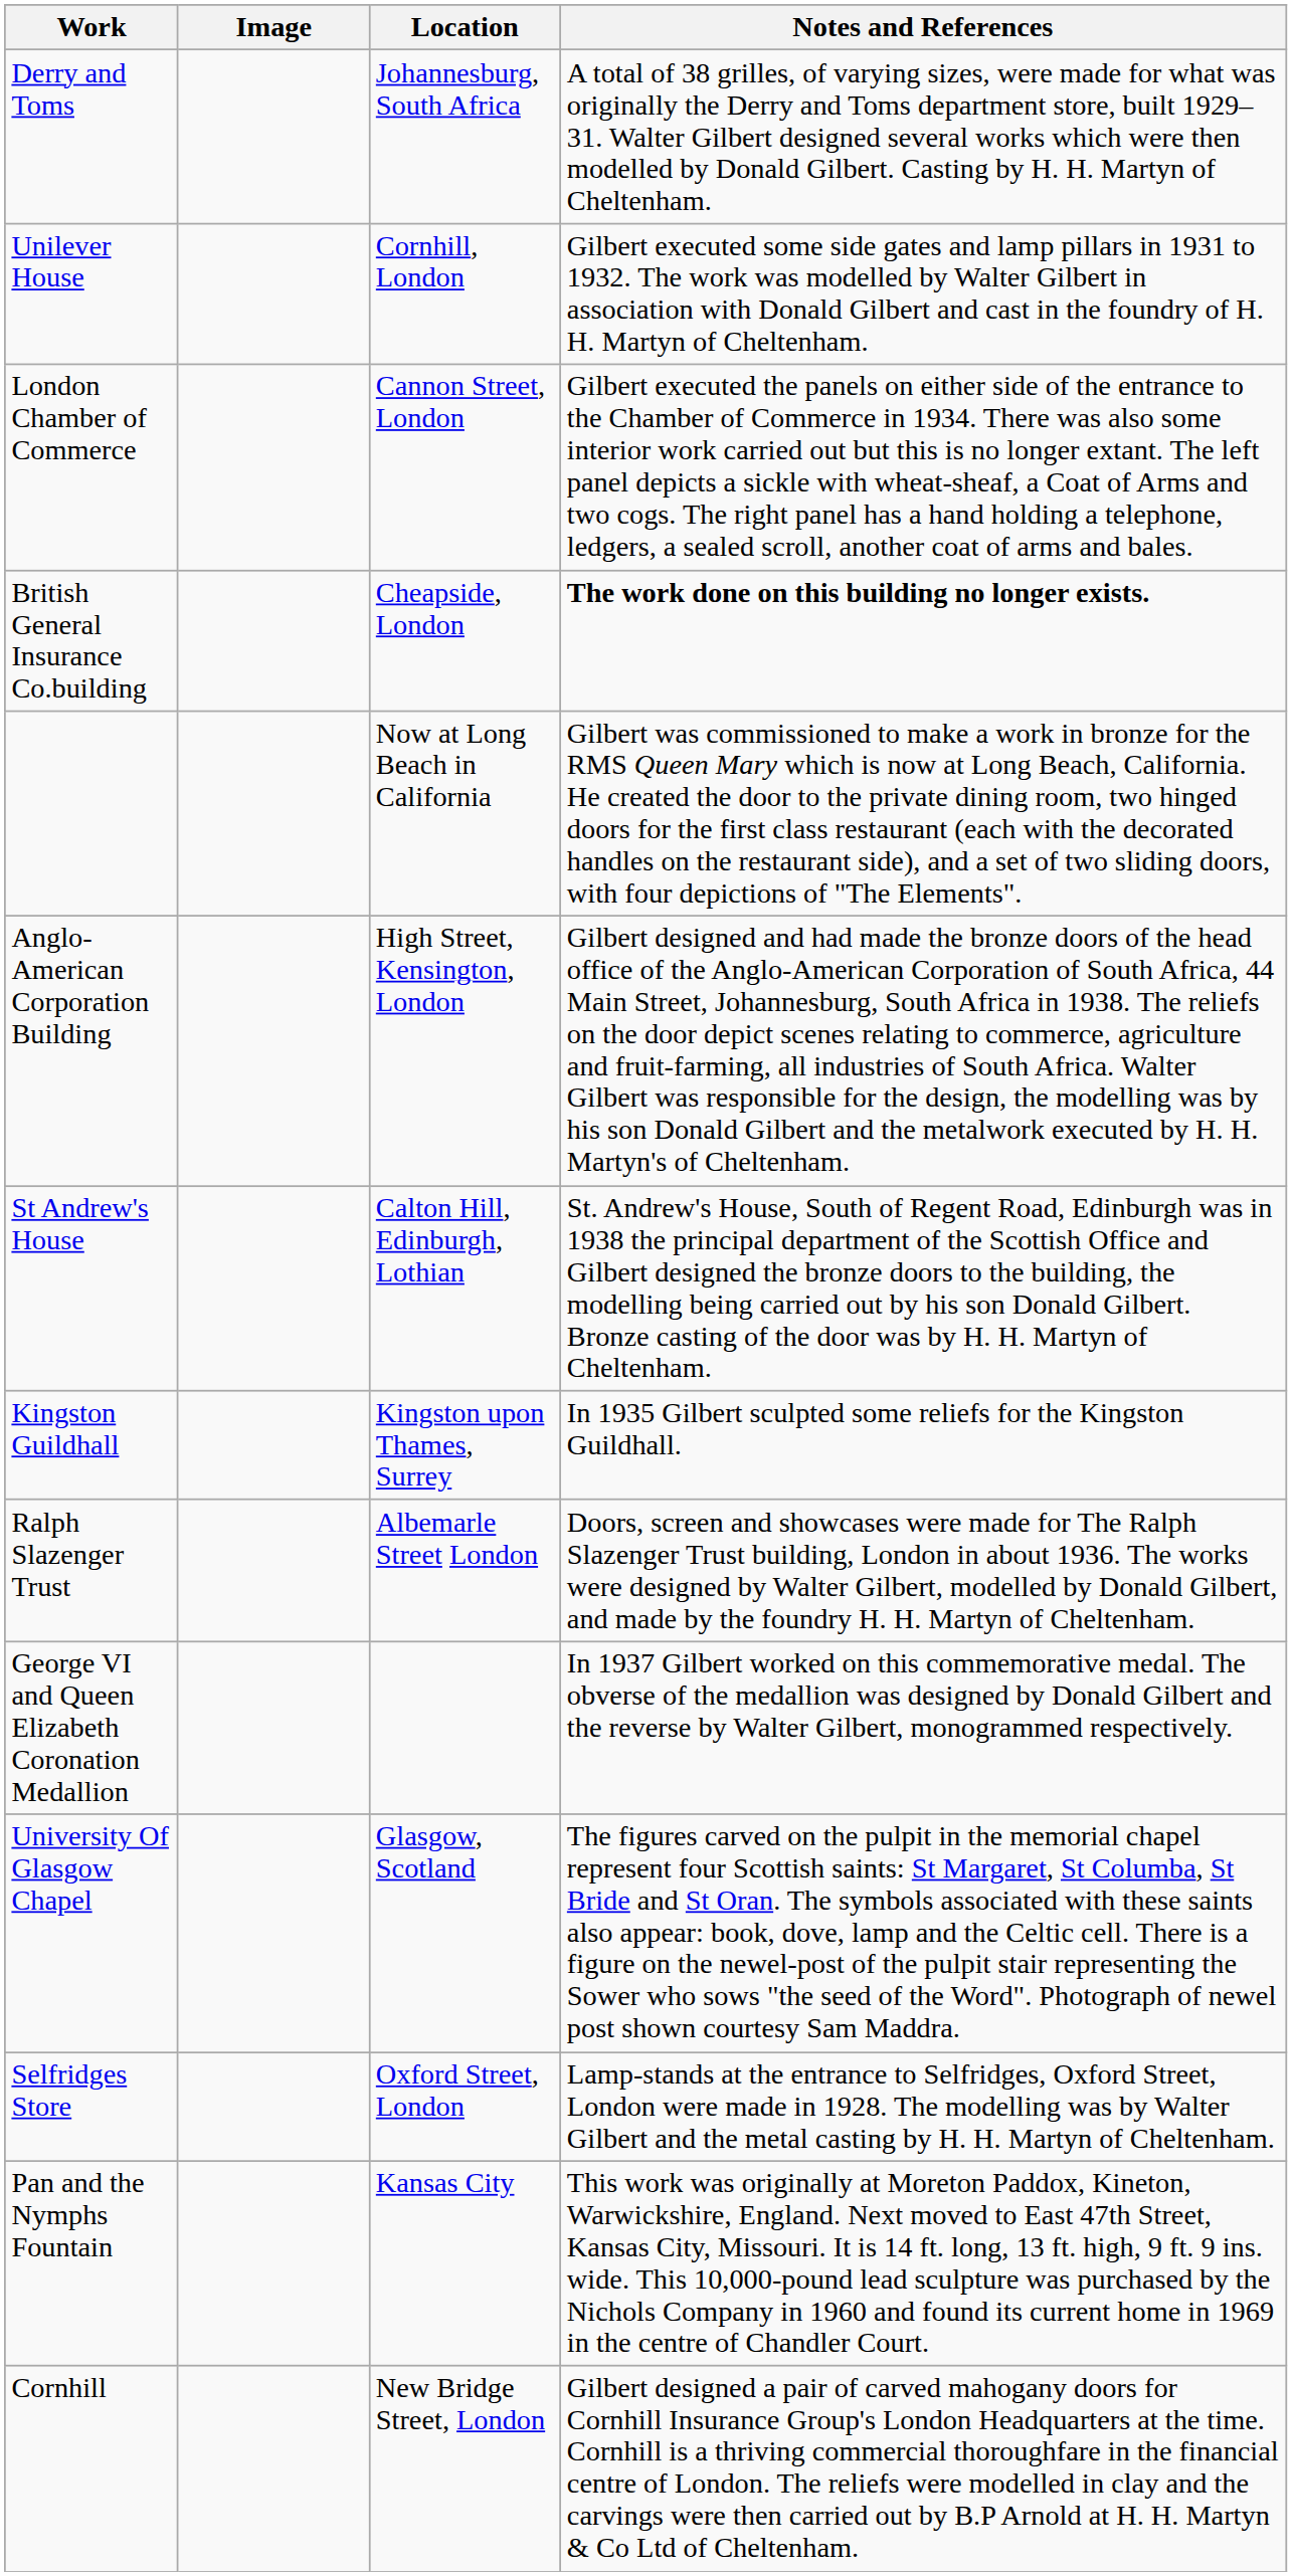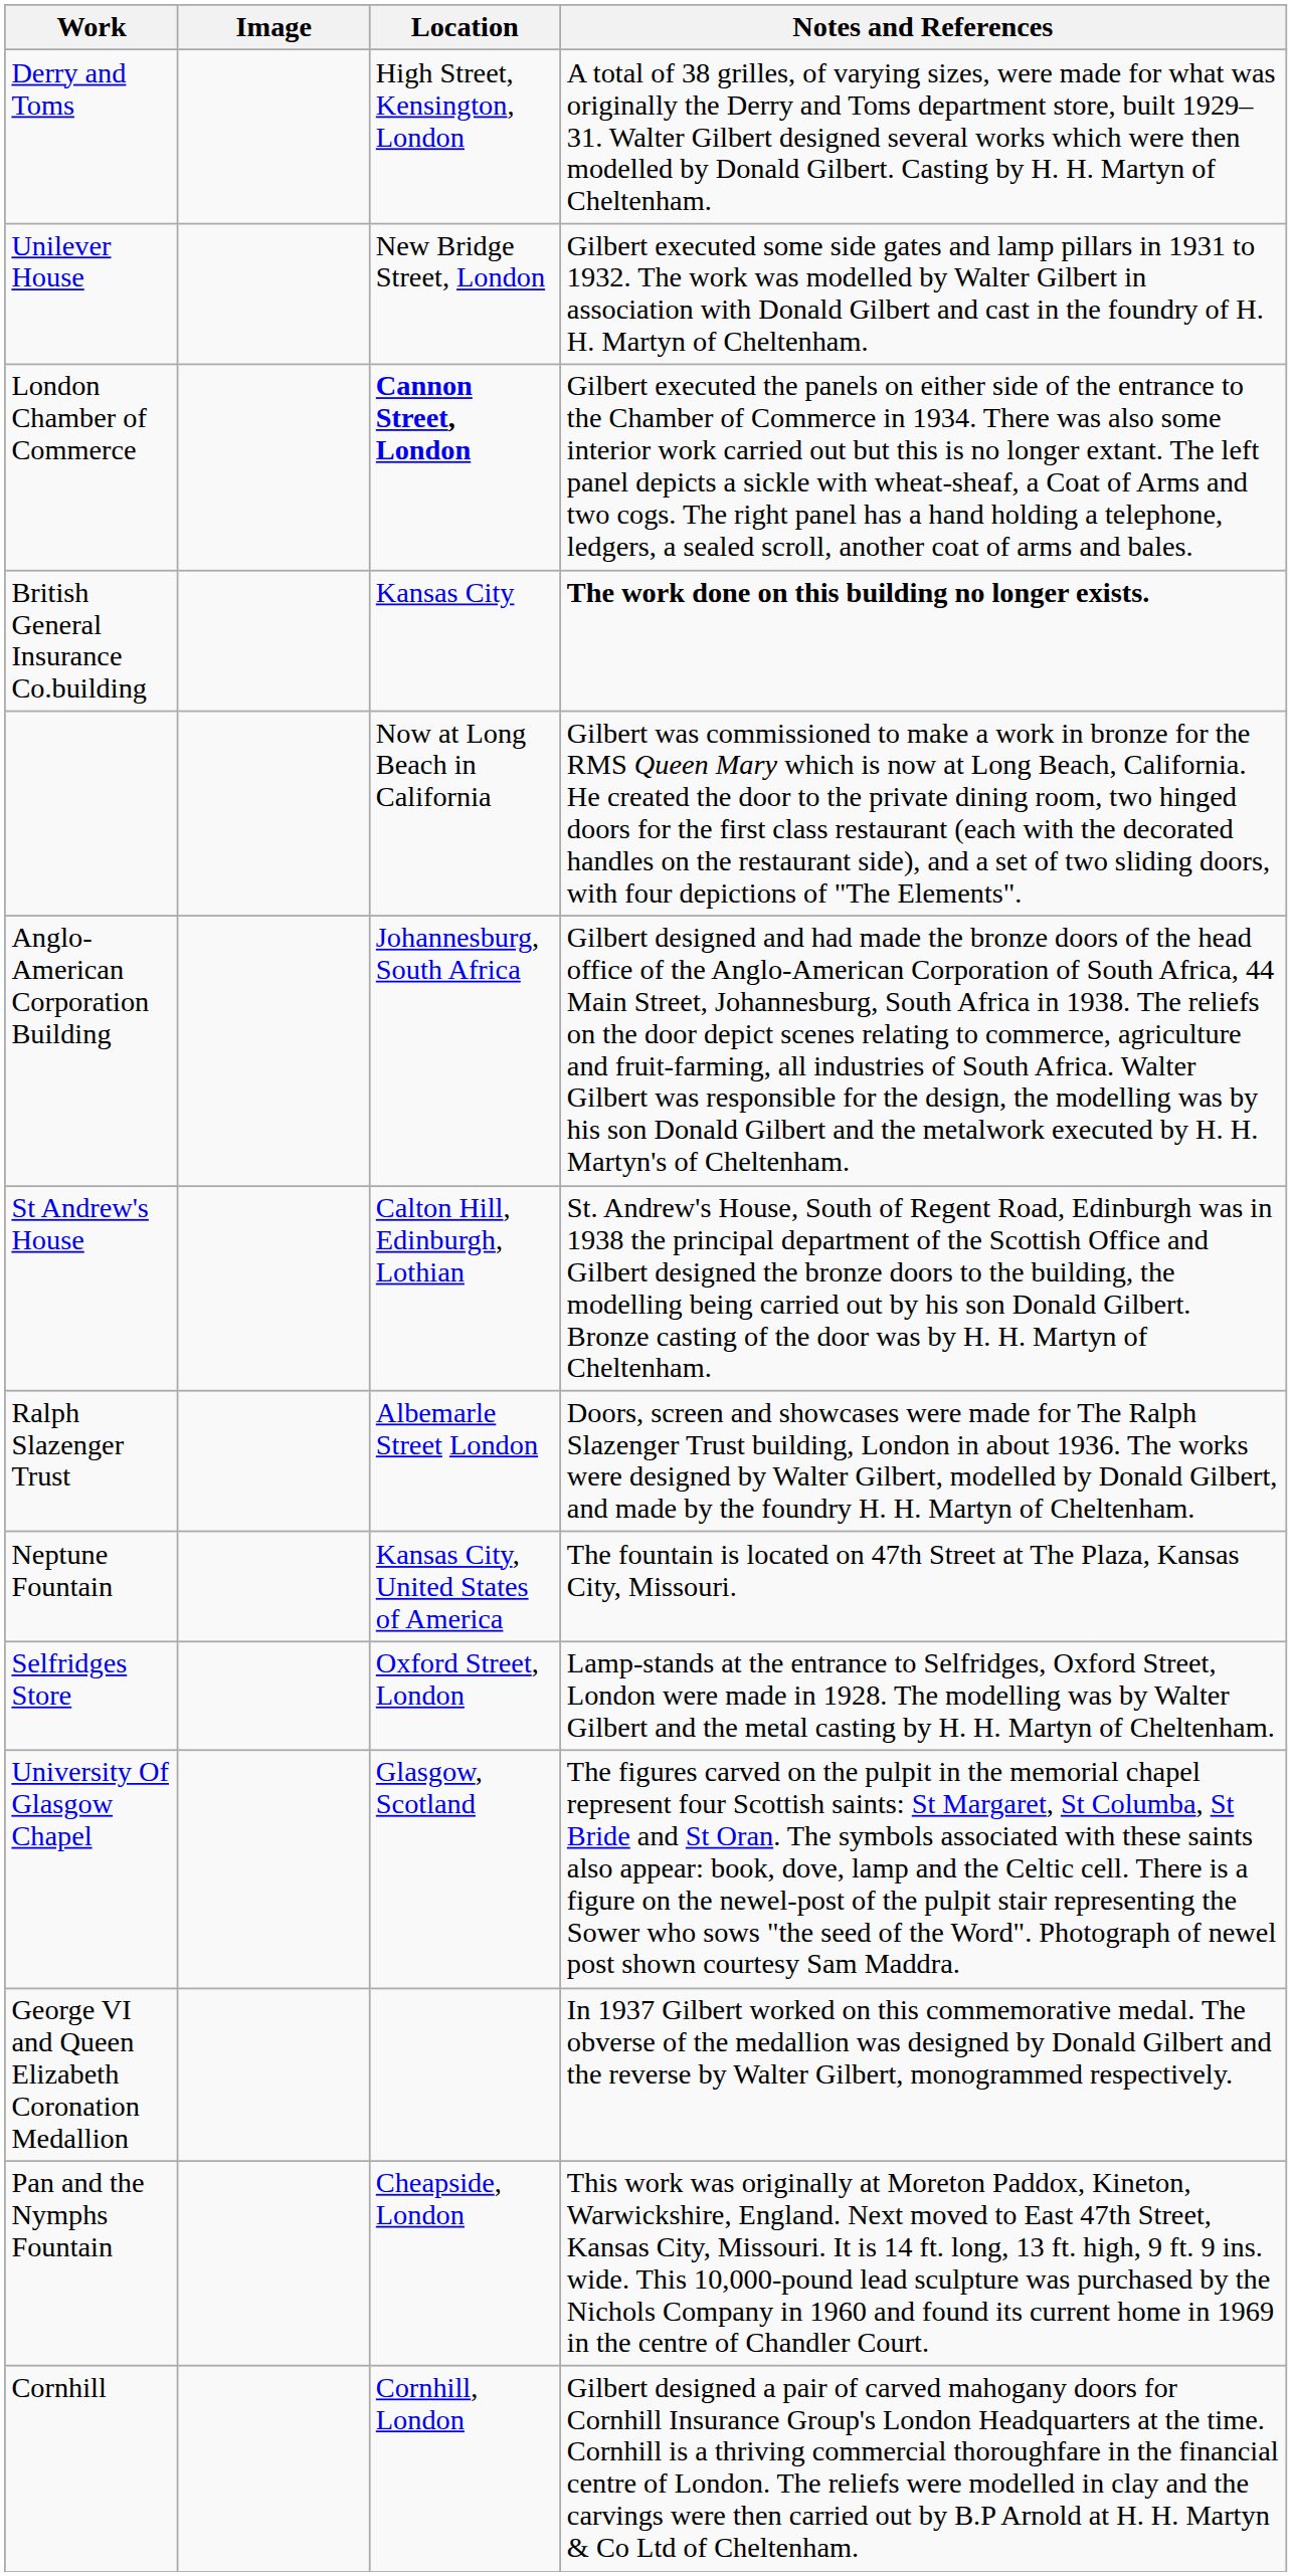 <table class="wikitable sortable">
 <tr>
 <th style="width:90px">Work</th>
 <th style="width:100px">Image</th>
 <th style="width:100px">Location</th>
 <th style="width:400px" class="unsortable">Notes and References</th>
 </tr>
 <tr valign="top">
 <td><a href='#'>Derry and Toms</a></td>
 <td></td>
-<td><a href='#'>Johannesburg</a>, <a href='#'>South Africa</a></td>
+<td>High Street, <a href='#'>Kensington</a>, <a href='#'>London</a></td>
 <td>A total of 38 grilles, of varying sizes, were made for what was originally the Derry and Toms department store, built 1929–31. Walter Gilbert designed several works which were then modelled by Donald Gilbert. Casting by H. H. Martyn of Cheltenham.</td>
 </tr>
 <tr valign="top">
 <td><a href='#'>Unilever House</a></td>
 <td></td>
-<td><a href='#'>Cornhill</a>, <a href='#'>London</a></td>
+<td>New Bridge Street, <a href='#'>London</a></td>
 <td>Gilbert executed some side gates and lamp pillars in 1931 to 1932. The work was modelled by Walter Gilbert in association with Donald Gilbert and cast in the foundry of H. H. Martyn of Cheltenham.</td>
 </tr>
 <tr valign="top">
 <td>London Chamber of Commerce</td>
 <td></td>
-<td><a href='#'>Cannon Street</a>, <a href='#'>London</a></td>
+<td><strong><a href='#'>Cannon Street</a>, <a href='#'>London</a></strong></td>
 <td>Gilbert executed the panels on either side of the entrance to the Chamber of Commerce in 1934. There was also some interior work carried out but this is no longer extant. The left panel depicts a sickle with wheat-sheaf, a Coat of Arms and two cogs. The right panel has a hand holding a telephone, ledgers, a sealed scroll, another coat of arms and bales.</td>
 </tr>
 <tr valign="top">
 <td>British General Insurance Co.building</td>
 <td></td>
-<td><a href='#'>Cheapside</a>, <a href='#'>London</a></td>
+<td><a href='#'>Kansas City</a></td>
 <td><strong>The work done on this building no longer exists.</strong></td>
 </tr>
 <tr valign="top">
 <td></td>
 <td></td>
 <td>Now at Long Beach in California</td>
 <td>Gilbert was commissioned to make a work in bronze for the RMS <em>Queen Mary</em> which is now at Long Beach, California. He created the door to the private dining room, two hinged doors for the first class restaurant (each with the decorated handles on the restaurant side), and a set of two sliding doors, with four depictions of "The Elements".</td>
 </tr>
 <tr valign="top">
 <td>Anglo-American Corporation Building</td>
 <td></td>
-<td>High Street, <a href='#'>Kensington</a>, <a href='#'>London</a></td>
+<td><a href='#'>Johannesburg</a>, <a href='#'>South Africa</a></td>
 <td>Gilbert designed and had made the bronze doors of the head office of the Anglo-American Corporation of South Africa, 44 Main Street, Johannesburg, South Africa in 1938.  The reliefs on the door depict scenes relating to commerce, agriculture and fruit-farming, all industries of South Africa. Walter Gilbert was responsible for the design, the modelling was by his son Donald Gilbert and the metalwork executed by H. H. Martyn's of Cheltenham.</td>
 </tr>
 <tr valign="top">
 <td><a href='#'>St Andrew's House</a></td>
 <td></td>
 <td><a href='#'>Calton Hill</a>, <a href='#'>Edinburgh</a>, <a href='#'>Lothian</a></td>
 <td>St. Andrew's House, South of Regent Road, Edinburgh was in 1938 the principal department of the Scottish Office and Gilbert designed the bronze doors to the building, the  modelling being  carried out by his son Donald Gilbert. Bronze casting of the door was by H. H. Martyn of Cheltenham.</td>
 </tr>
 <tr valign="top">
-<td><a href='#'>Kingston Guildhall</a></td>
-<td></td>
-<td><a href='#'>Kingston upon Thames</a>, <a href='#'>Surrey</a></td>
-<td>In 1935 Gilbert sculpted some reliefs for the Kingston Guildhall.</td>
-</tr>
-<tr valign="top">
 <td>Ralph Slazenger Trust</td>
 <td></td>
 <td><a href='#'>Albemarle Street</a> <a href='#'>London</a></td>
 <td>Doors, screen and showcases were made for The Ralph Slazenger Trust building, London in about 1936. The works were designed by Walter Gilbert, modelled by Donald Gilbert, and made by the foundry H. H. Martyn of Cheltenham.</td>
+</tr>
+<tr valign="top">
+<td>Neptune Fountain</td>
+<td></td>
+<td><a href='#'>Kansas City</a>, <a href='#'>United States of America</a></td>
+<td>The fountain is located on 47th Street at The Plaza, Kansas City, Missouri.</td>
+</tr>
+<tr valign="top">
+<td><a href='#'>Selfridges Store</a></td>
+<td></td>
+<td><a href='#'>Oxford Street</a>, <a href='#'>London</a></td>
+<td>Lamp-stands at the entrance to Selfridges, Oxford Street, London were made in 1928. The modelling was by Walter Gilbert and the metal casting by H. H. Martyn of Cheltenham.</td>
+</tr>
+<tr valign="top">
+<td><a href='#'>University Of Glasgow Chapel</a></td>
+<td></td>
+<td><a href='#'>Glasgow</a>, <a href='#'>Scotland</a></td>
+<td>The figures carved on the pulpit in the memorial chapel represent four Scottish saints: <a href='#'>St Margaret</a>, <a href='#'>St Columba</a>, <a href='#'>St Bride</a> and <a href='#'>St Oran</a>. The symbols associated with these saints also appear: book, dove, lamp and the Celtic cell. There is a figure on the newel-post of the pulpit stair representing the Sower who sows "the seed of the Word". Photograph of newel post shown courtesy Sam Maddra.</td>
 </tr>
 <tr valign="top">
 <td>George VI and Queen Elizabeth Coronation Medallion</td>
 <td></td>
 <td></td>
 <td>In 1937 Gilbert worked on this commemorative medal. The obverse of the medallion was designed by Donald Gilbert and the reverse by Walter Gilbert, monogrammed respectively.</td>
 </tr>
 <tr valign="top">
-<td><a href='#'>University Of Glasgow Chapel</a></td>
-<td></td>
-<td><a href='#'>Glasgow</a>, <a href='#'>Scotland</a></td>
-<td>The figures carved on the pulpit in the memorial chapel represent four Scottish saints: <a href='#'>St Margaret</a>, <a href='#'>St Columba</a>, <a href='#'>St Bride</a> and <a href='#'>St Oran</a>. The symbols associated with these saints also appear: book, dove, lamp and the Celtic cell. There is a figure on the newel-post of the pulpit stair representing the Sower who sows "the seed of the Word". Photograph of newel post shown courtesy Sam Maddra.</td>
-</tr>
-<tr valign="top">
-<td><a href='#'>Selfridges Store</a></td>
-<td></td>
-<td><a href='#'>Oxford Street</a>, <a href='#'>London</a></td>
-<td>Lamp-stands at the entrance to Selfridges, Oxford Street, London were made in 1928. The modelling was by Walter Gilbert and the metal casting by H. H. Martyn of Cheltenham.</td>
-</tr>
-<tr valign="top">
 <td>Pan and the Nymphs Fountain</td>
 <td></td>
-<td><a href='#'>Kansas City</a></td>
+<td><a href='#'>Cheapside</a>, <a href='#'>London</a></td>
 <td>This work was originally at Moreton Paddox, Kineton, Warwickshire, England. Next moved to East 47th Street, Kansas City, Missouri. It is 14 ft. long, 13 ft. high, 9 ft. 9 ins. wide. This 10,000-pound lead sculpture was purchased by the Nichols Company in 1960 and found its current home in 1969 in the centre of Chandler Court.</td>
 </tr>
 <tr valign="top">
 <td>Cornhill</td>
 <td></td>
-<td>New Bridge Street, <a href='#'>London</a></td>
+<td><a href='#'>Cornhill</a>, <a href='#'>London</a></td>
 <td>Gilbert designed a pair of carved mahogany doors for Cornhill Insurance Group's London Headquarters at the time.  Cornhill is a thriving commercial thoroughfare in the financial centre of London. The reliefs were modelled in clay and the carvings were then carried out by B.P Arnold at H. H. Martyn & Co Ltd of Cheltenham.</td>
 </tr>
 </table>
